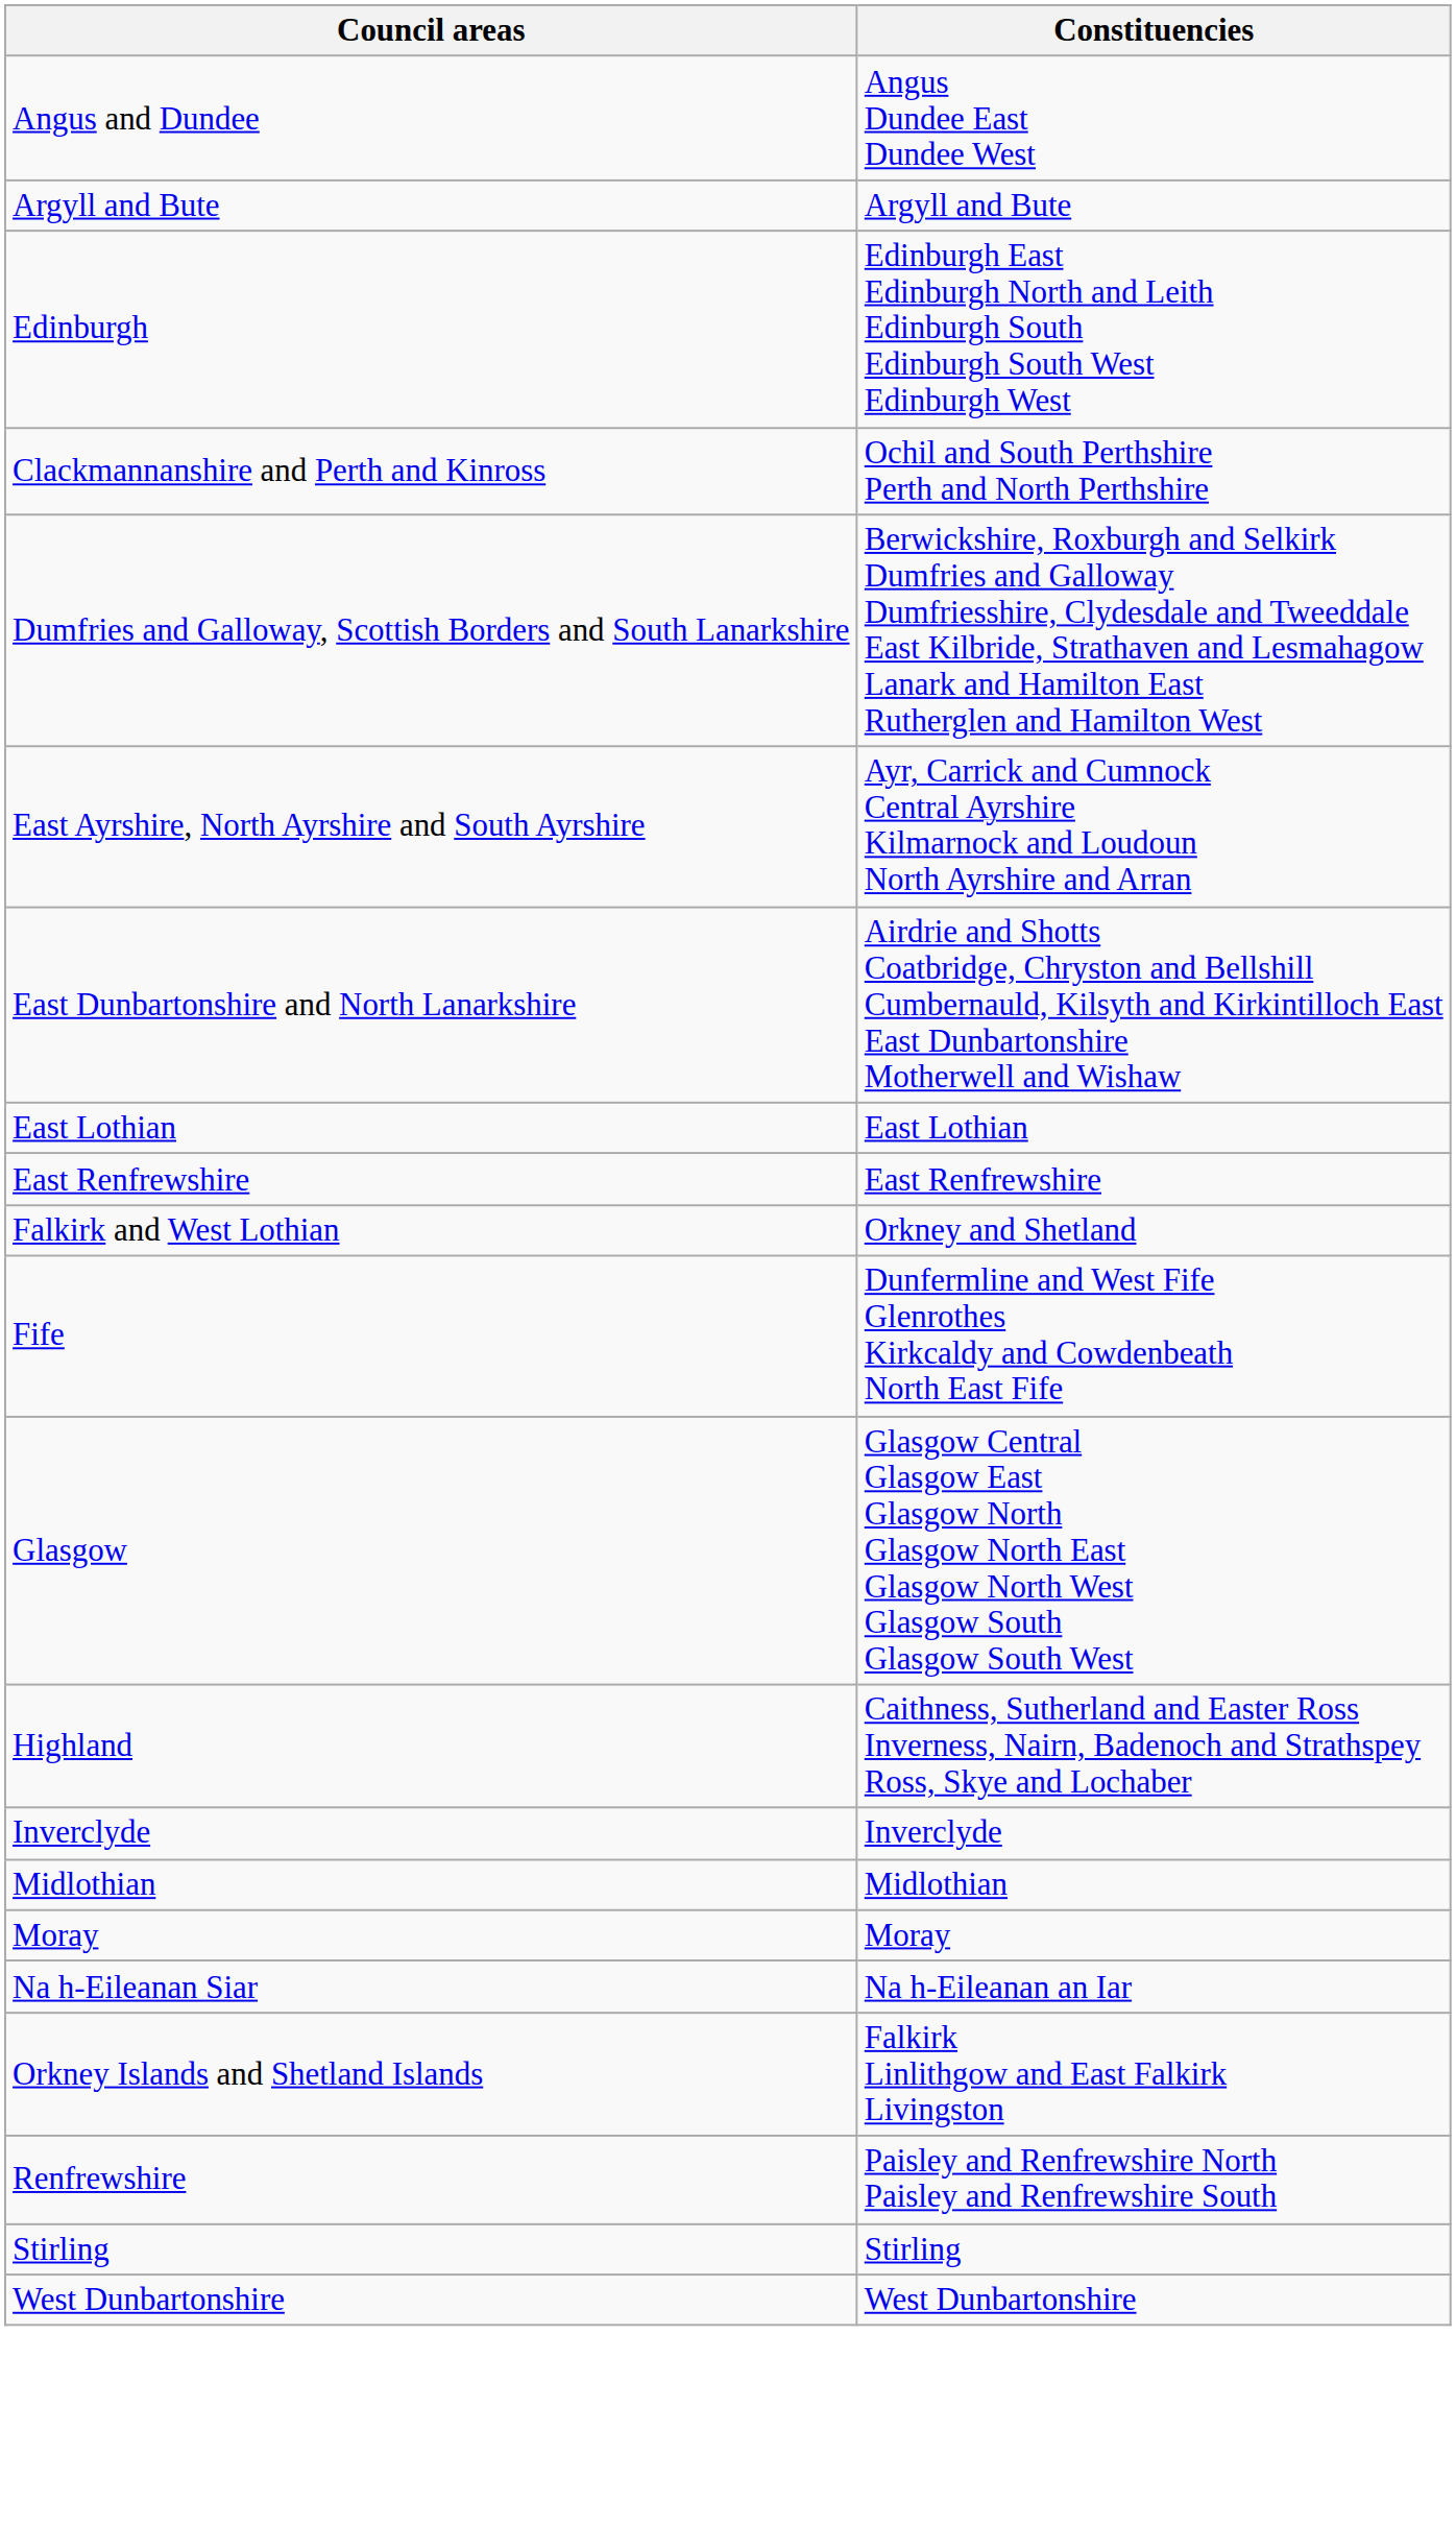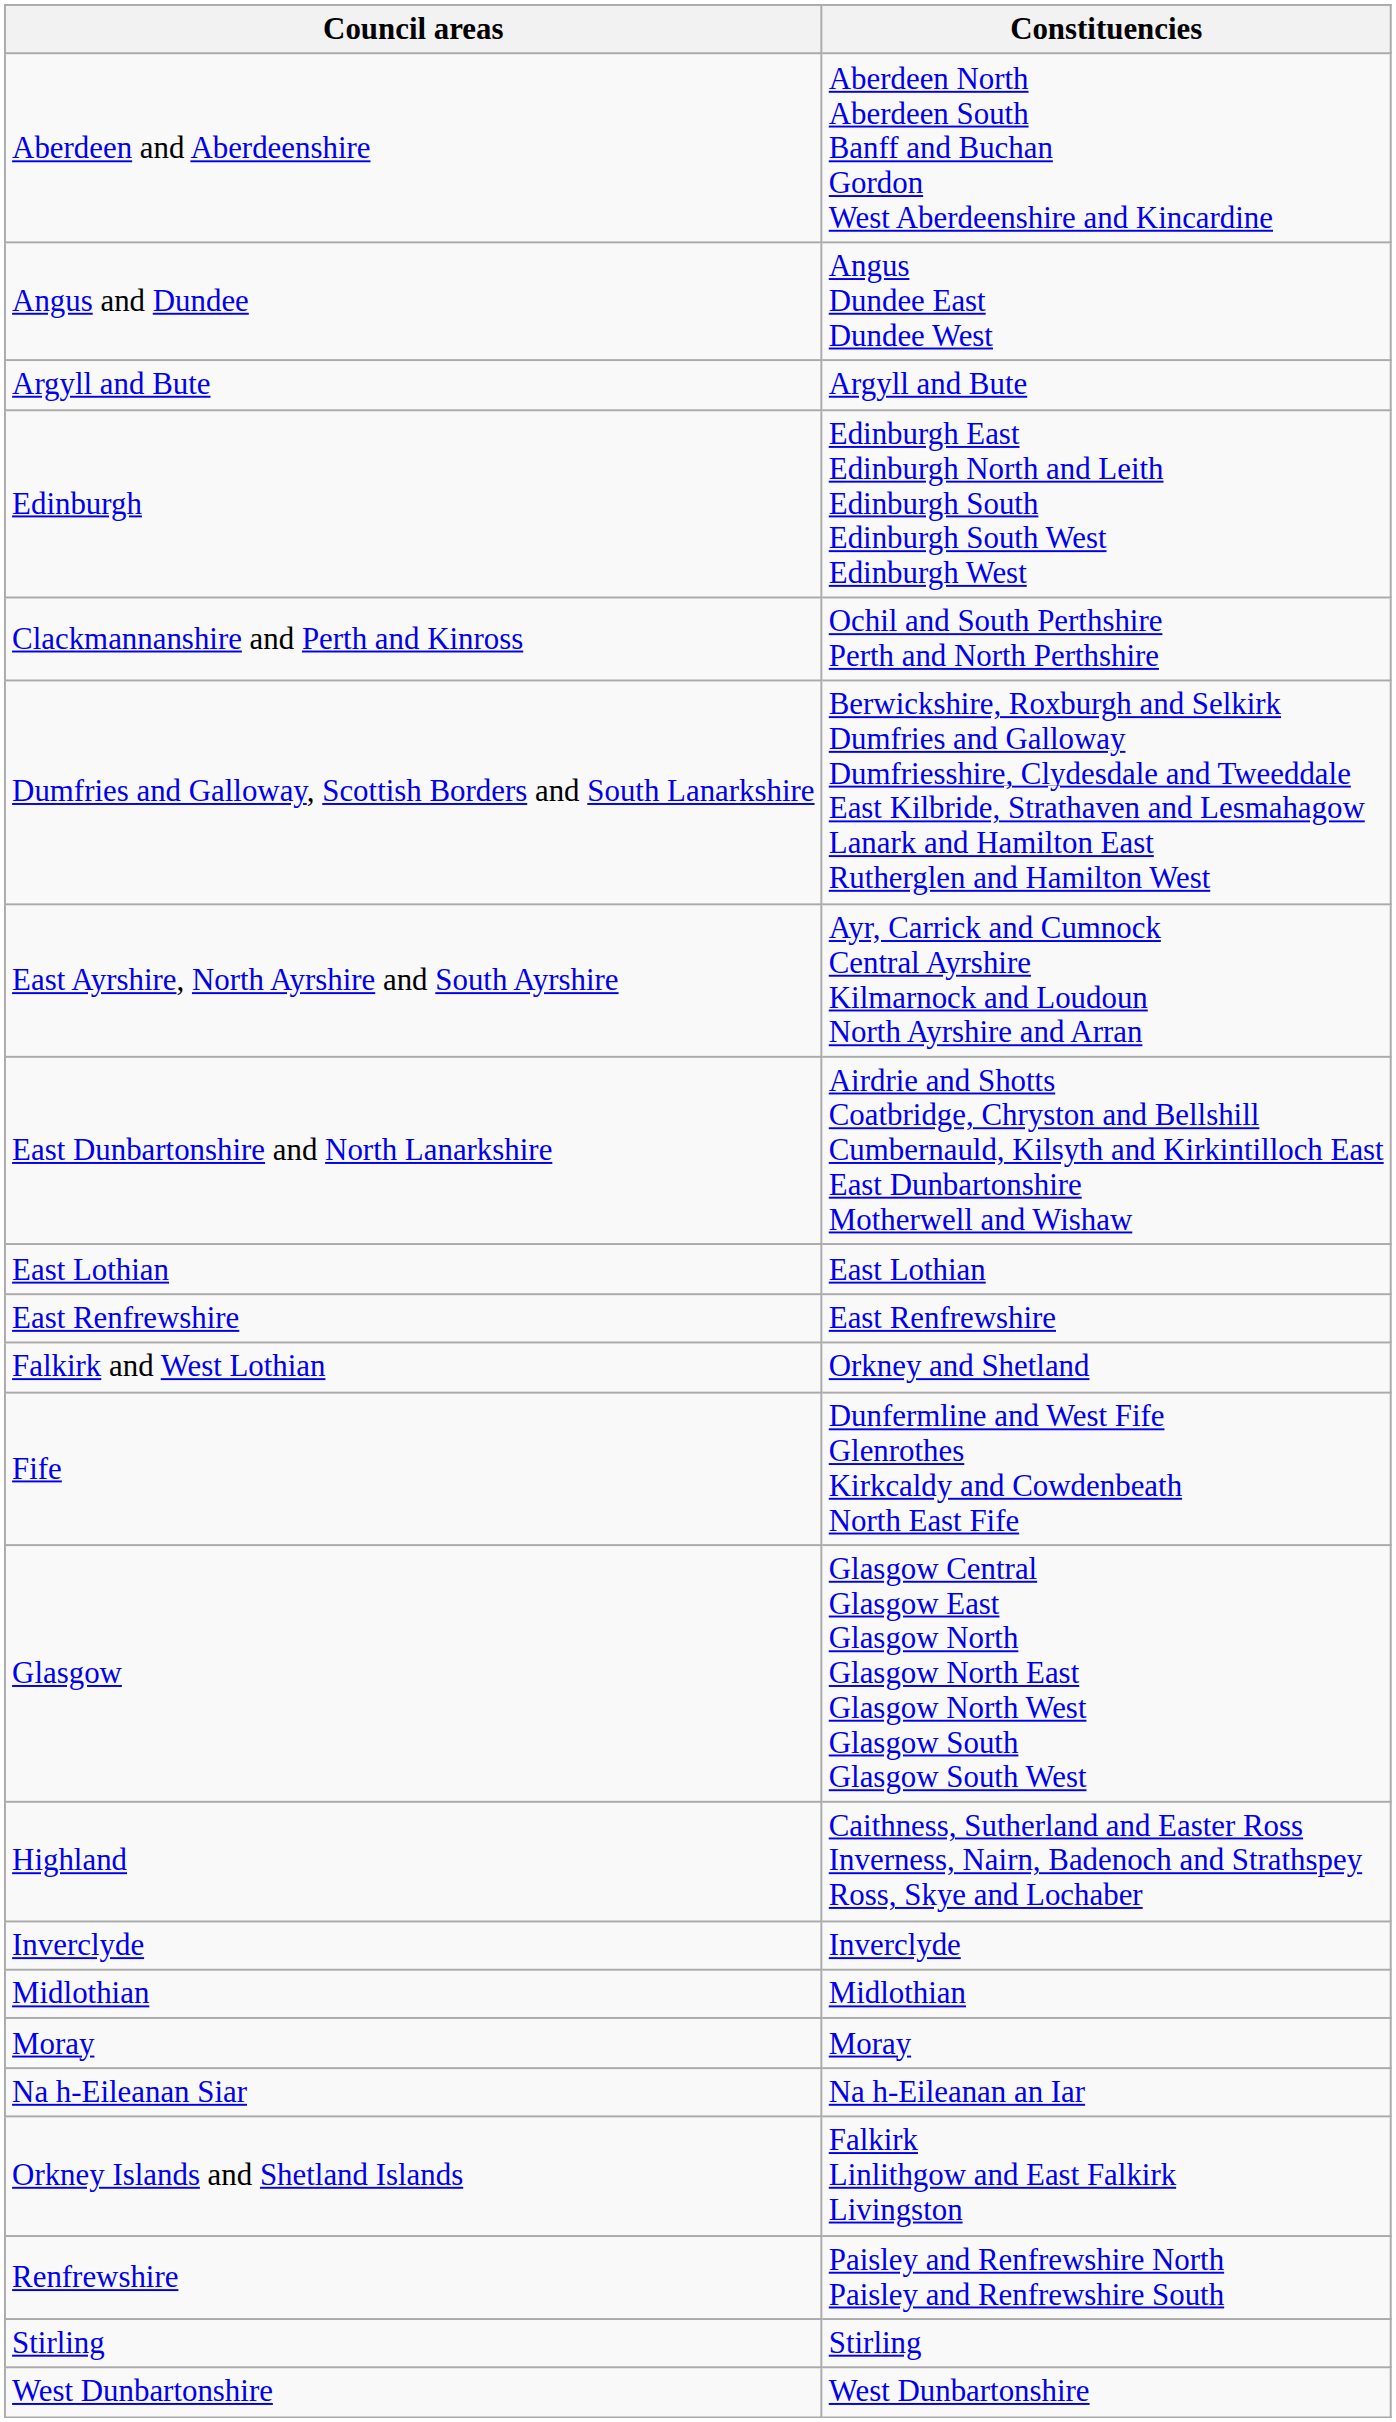 <table class="wikitable">
 <tr>
 <th>Council areas</th>
 <th>Constituencies</th>
+</tr>
+<tr>
+<td><a href='#'>Aberdeen</a> and <a href='#'>Aberdeenshire</a></td>
+<td><a href='#'>Aberdeen North</a><br><a href='#'>Aberdeen South</a><br><a href='#'>Banff and Buchan</a><br><a href='#'>Gordon</a><br><a href='#'>West Aberdeenshire and Kincardine</a></td>
 </tr>
 <tr>
 <td><a href='#'>Angus</a> and <a href='#'>Dundee</a></td>
 <td><a href='#'>Angus</a><br><a href='#'>Dundee East</a><br><a href='#'>Dundee West</a></td>
 </tr>
 <tr>
 <td><a href='#'>Argyll and Bute</a></td>
 <td><a href='#'>Argyll and Bute</a></td>
 </tr>
 <tr>
 <td><a href='#'>Edinburgh</a></td>
 <td><a href='#'>Edinburgh East</a><br><a href='#'>Edinburgh North and Leith</a><br><a href='#'>Edinburgh South</a><br><a href='#'>Edinburgh South West</a><br><a href='#'>Edinburgh West</a></td>
 </tr>
 <tr>
 <td><a href='#'>Clackmannanshire</a> and <a href='#'>Perth and Kinross</a></td>
 <td><a href='#'>Ochil and South Perthshire</a><br><a href='#'>Perth and North Perthshire</a></td>
 </tr>
 <tr>
 <td><a href='#'>Dumfries and Galloway</a>, <a href='#'>Scottish Borders</a> and <a href='#'>South Lanarkshire</a></td>
 <td><a href='#'>Berwickshire, Roxburgh and Selkirk</a><br><a href='#'>Dumfries and Galloway</a><br><a href='#'>Dumfriesshire, Clydesdale and Tweeddale</a><br><a href='#'>East Kilbride, Strathaven and Lesmahagow</a><br><a href='#'>Lanark and Hamilton East</a><br><a href='#'>Rutherglen and Hamilton West</a></td>
 </tr>
 <tr>
 <td><a href='#'>East Ayrshire</a>, <a href='#'>North Ayrshire</a> and <a href='#'>South Ayrshire</a></td>
 <td><a href='#'>Ayr, Carrick and Cumnock</a><br><a href='#'>Central Ayrshire</a><br><a href='#'>Kilmarnock and Loudoun</a><br><a href='#'>North Ayrshire and Arran</a></td>
 </tr>
 <tr>
 <td><a href='#'>East Dunbartonshire</a> and <a href='#'>North Lanarkshire</a></td>
 <td><a href='#'>Airdrie and Shotts</a><br><a href='#'>Coatbridge, Chryston and Bellshill</a><br><a href='#'>Cumbernauld, Kilsyth and Kirkintilloch East</a><br><a href='#'>East Dunbartonshire</a><br><a href='#'>Motherwell and Wishaw</a></td>
 </tr>
 <tr>
 <td><a href='#'>East Lothian</a></td>
 <td><a href='#'>East Lothian</a></td>
 </tr>
 <tr>
 <td><a href='#'>East Renfrewshire</a></td>
 <td><a href='#'>East Renfrewshire</a></td>
 </tr>
 <tr>
 <td><a href='#'>Falkirk</a> and <a href='#'>West Lothian</a></td>
 <td><a href='#'>Orkney and Shetland</a></td>
 </tr>
 <tr>
 <td><a href='#'>Fife</a></td>
 <td><a href='#'>Dunfermline and West Fife</a><br><a href='#'>Glenrothes</a><br><a href='#'>Kirkcaldy and Cowdenbeath</a><br><a href='#'>North East Fife</a></td>
 </tr>
 <tr>
 <td><a href='#'>Glasgow</a></td>
 <td><a href='#'>Glasgow Central</a><br><a href='#'>Glasgow East</a><br><a href='#'>Glasgow North</a><br><a href='#'>Glasgow North East</a><br><a href='#'>Glasgow North West</a><br><a href='#'>Glasgow South</a><br><a href='#'>Glasgow South West</a></td>
 </tr>
 <tr>
 <td><a href='#'>Highland</a></td>
 <td><a href='#'>Caithness, Sutherland and Easter Ross</a><br><a href='#'>Inverness, Nairn, Badenoch and Strathspey</a><br><a href='#'>Ross, Skye and Lochaber</a></td>
 </tr>
 <tr>
 <td><a href='#'>Inverclyde</a></td>
 <td><a href='#'>Inverclyde</a></td>
 </tr>
 <tr>
 <td><a href='#'>Midlothian</a></td>
 <td><a href='#'>Midlothian</a></td>
 </tr>
 <tr>
 <td><a href='#'>Moray</a></td>
 <td><a href='#'>Moray</a></td>
 </tr>
 <tr>
 <td><a href='#'>Na h-Eileanan Siar</a></td>
 <td><a href='#'>Na h-Eileanan an Iar</a></td>
 </tr>
 <tr>
 <td><a href='#'>Orkney Islands</a> and <a href='#'>Shetland Islands</a></td>
 <td><a href='#'>Falkirk</a><br><a href='#'>Linlithgow and East Falkirk</a><br><a href='#'>Livingston</a></td>
 </tr>
 <tr>
 <td><a href='#'>Renfrewshire</a></td>
 <td><a href='#'>Paisley and Renfrewshire North</a><br><a href='#'>Paisley and Renfrewshire South</a></td>
 </tr>
 <tr>
 <td><a href='#'>Stirling</a></td>
 <td><a href='#'>Stirling</a></td>
 </tr>
 <tr>
 <td><a href='#'>West Dunbartonshire</a></td>
 <td><a href='#'>West Dunbartonshire</a></td>
 </tr>
 </table>
